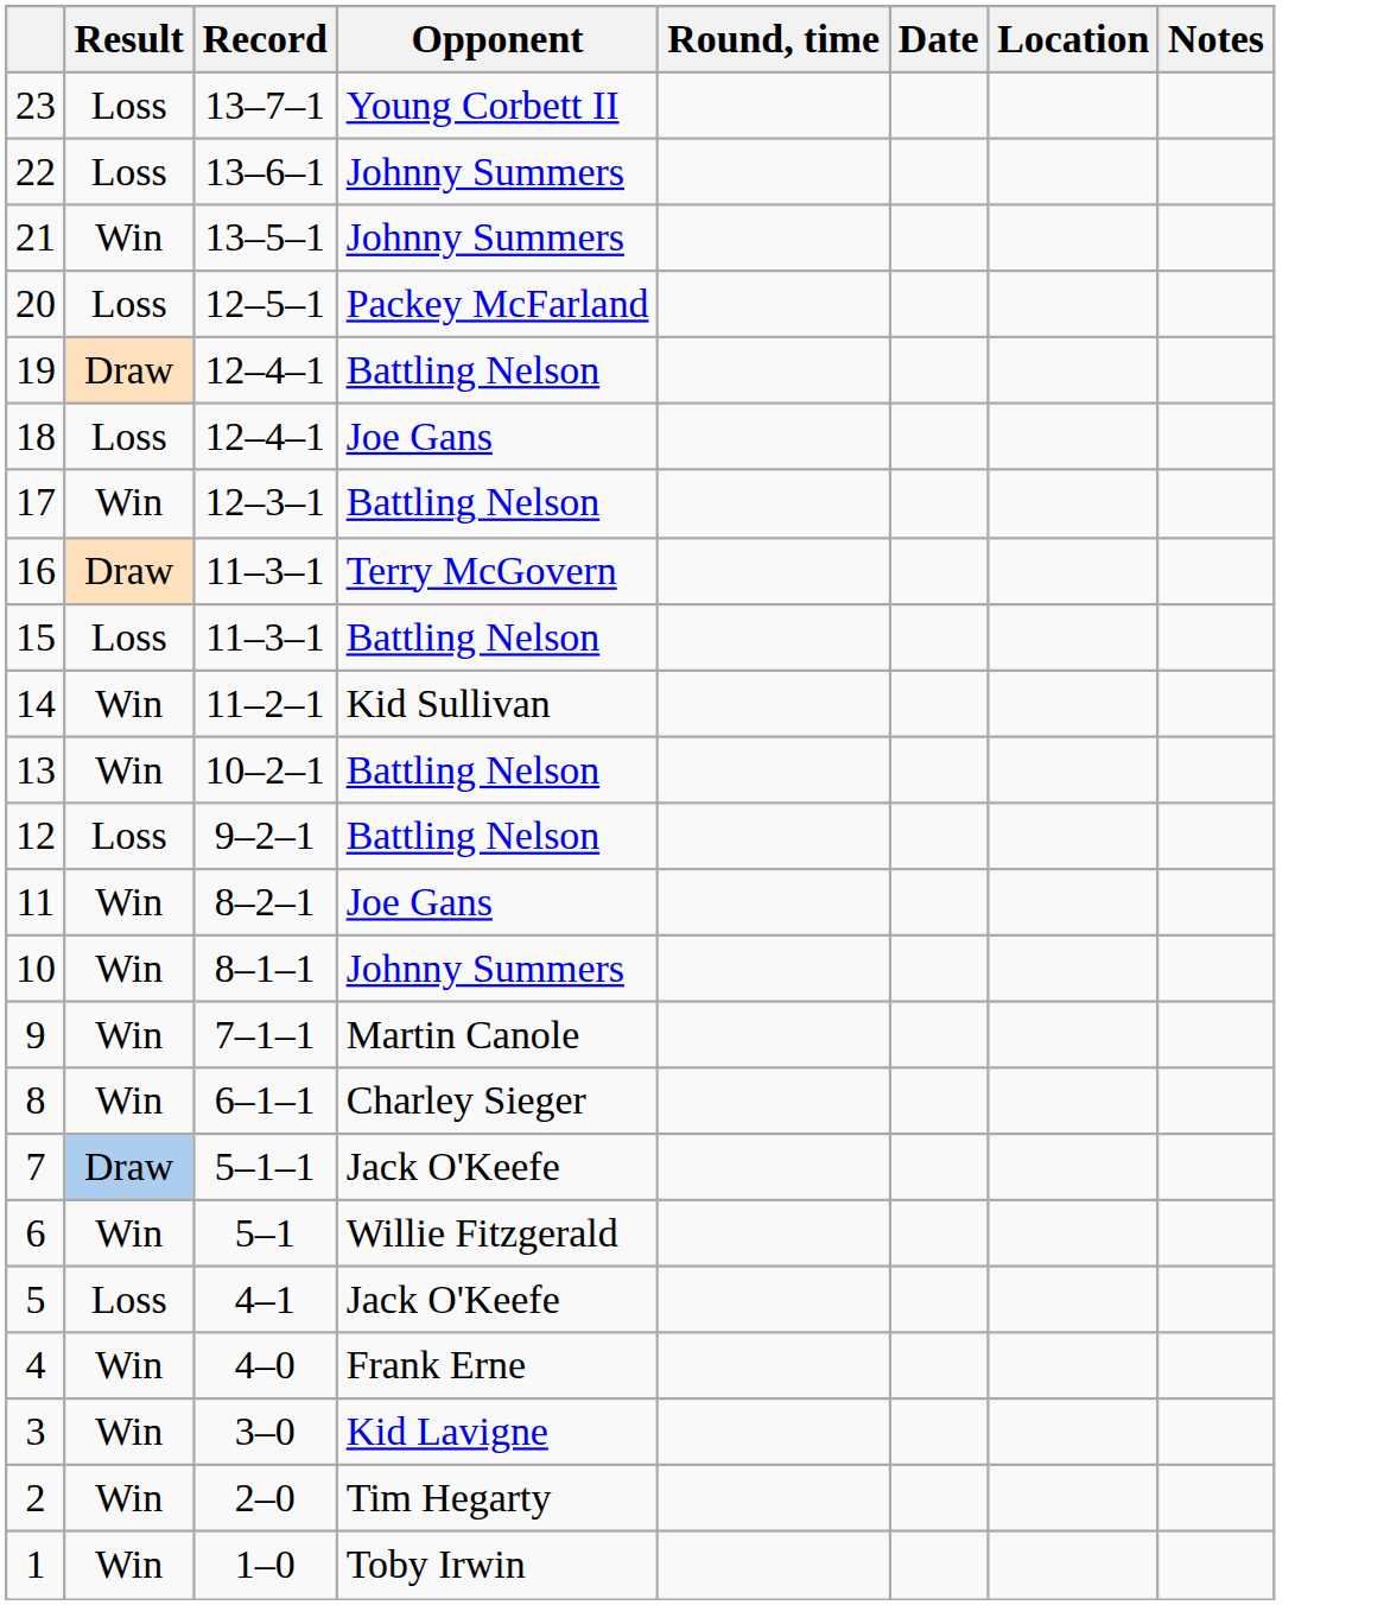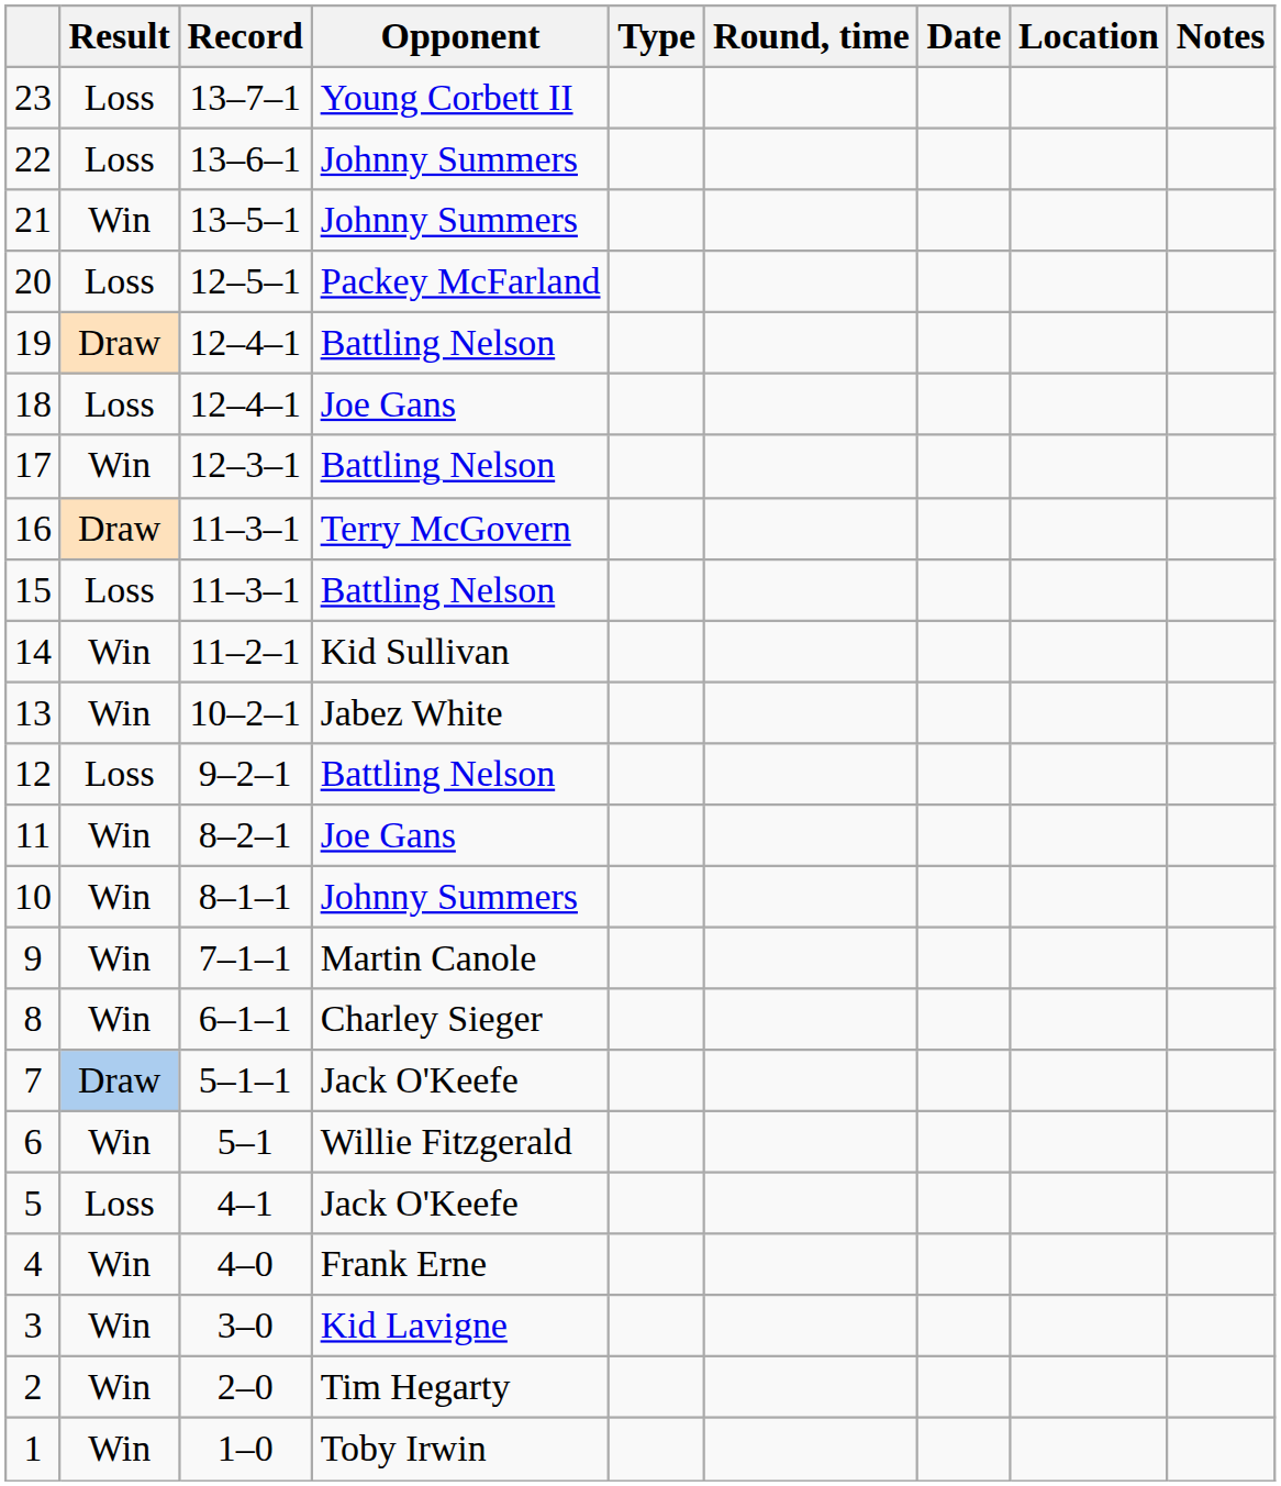 <table class="wikitable" style="text-align:center; font-size:95%">
 <tr>
 <th></th>
 <th>Result</th>
 <th>Record</th>
 <th>Opponent</th>
+<th>Type</th>
 <th>Round, time</th>
 <th>Date</th>
 <th>Location</th>
 <th>Notes</th>
 </tr>
 <tr align=center>
 <td>23</td>
 <td>Loss</td>
 <td>13–7–1 </td>
 <td align=left> <a href='#'>Young Corbett II</a></td>
 <td></td>
 <td></td>
+<td></td>
 <td align=left></td>
 <td align=left></td>
 </tr>
 <tr align=center>
 <td>22</td>
 <td>Loss</td>
 <td>13–6–1 </td>
 <td align=left> <a href='#'>Johnny Summers</a></td>
+<td></td>
 <td></td>
 <td></td>
 <td align=left></td>
 <td align=left></td>
 </tr>
 <tr align=center>
 <td>21</td>
 <td>Win</td>
 <td>13–5–1 </td>
 <td align=left> <a href='#'>Johnny Summers</a></td>
 <td></td>
 <td></td>
+<td></td>
 <td align=left></td>
 <td align=left></td>
 </tr>
 <tr align=center>
 <td>20</td>
 <td>Loss</td>
 <td>12–5–1 </td>
 <td align=left> <a href='#'>Packey McFarland</a></td>
+<td></td>
 <td></td>
 <td></td>
 <td align=left></td>
 <td align=left></td>
 </tr>
 <tr align=center>
 <td>19</td>
 <td style="background:#FEE1BC">Draw</td>
 <td>12–4–1 </td>
 <td align=left> <a href='#'>Battling Nelson</a></td>
 <td></td>
 <td></td>
+<td></td>
 <td align=left></td>
 <td align=left></td>
 </tr>
 <tr align=center>
 <td>18</td>
 <td>Loss</td>
 <td>12–4–1 </td>
 <td align=left> <a href='#'>Joe Gans</a></td>
+<td></td>
 <td></td>
 <td></td>
 <td align=left></td>
 <td align=left></td>
 </tr>
 <tr align=center>
 <td>17</td>
 <td>Win</td>
 <td>12–3–1 </td>
 <td align=left> <a href='#'>Battling Nelson</a></td>
 <td></td>
 <td></td>
+<td></td>
 <td align=left></td>
 <td align=left></td>
 </tr>
 <tr align=center>
 <td>16</td>
 <td style="background:#FEE1BC">Draw</td>
 <td>11–3–1 </td>
 <td align=left> <a href='#'>Terry McGovern</a></td>
+<td></td>
 <td></td>
 <td></td>
 <td align=left></td>
 <td align=left></td>
 </tr>
 <tr align=center>
 <td>15</td>
 <td>Loss</td>
 <td>11–3–1</td>
 <td align=left> <a href='#'>Battling Nelson</a></td>
 <td></td>
 <td></td>
+<td></td>
 <td align=left></td>
 <td align=left></td>
 </tr>
 <tr align=center>
 <td>14</td>
 <td>Win</td>
 <td>11–2–1</td>
 <td align=left> Kid Sullivan</td>
 <td></td>
 <td></td>
+<td></td>
 <td align=left></td>
 <td align=left></td>
 </tr>
 <tr align=center>
 <td>13</td>
 <td>Win</td>
 <td>10–2–1</td>
-<td align=left> <a href='#'>Battling Nelson</a></td>
+<td align=left> Jabez White</td>
+<td></td>
 <td></td>
 <td></td>
 <td align=left></td>
 <td align=left></td>
 </tr>
 <tr align=center>
 <td>12</td>
 <td>Loss</td>
 <td>9–2–1</td>
 <td align=left> <a href='#'>Battling Nelson</a></td>
 <td></td>
 <td></td>
+<td></td>
 <td align=left></td>
 <td align=left></td>
 </tr>
 <tr align=center>
 <td>11</td>
 <td>Win</td>
 <td>8–2–1</td>
 <td align=left> <a href='#'>Joe Gans</a></td>
+<td></td>
 <td></td>
 <td></td>
 <td align=left></td>
 <td align=left></td>
 </tr>
 <tr align=center>
 <td>10</td>
 <td>Win</td>
 <td>8–1–1</td>
 <td align=left> <a href='#'>Johnny Summers</a></td>
 <td></td>
 <td></td>
+<td></td>
 <td align=left></td>
 <td align=left></td>
 </tr>
 <tr align=center>
 <td>9</td>
 <td>Win</td>
 <td>7–1–1</td>
 <td align=left> Martin Canole</td>
+<td></td>
 <td></td>
 <td></td>
 <td align=left></td>
 <td align=left></td>
 </tr>
 <tr align=center>
 <td>8</td>
 <td>Win</td>
 <td>6–1–1</td>
 <td align=left> Charley Sieger</td>
 <td></td>
 <td></td>
+<td></td>
 <td align=left></td>
 <td align=left></td>
 </tr>
 <tr align=center>
 <td>7</td>
 <td style="background:#abcdef;">Draw</td>
 <td>5–1–1</td>
 <td align=left> Jack O'Keefe</td>
+<td></td>
 <td></td>
 <td></td>
 <td align=left></td>
 <td align=left></td>
 </tr>
 <tr align=center>
 <td>6</td>
 <td>Win</td>
 <td>5–1</td>
 <td align=left> Willie Fitzgerald</td>
 <td></td>
 <td></td>
+<td></td>
 <td align=left></td>
 <td align=left></td>
 </tr>
 <tr align=center>
 <td>5</td>
 <td>Loss</td>
 <td>4–1</td>
 <td align=left> Jack O'Keefe</td>
+<td></td>
 <td></td>
 <td></td>
 <td align=left></td>
 <td align=left></td>
 </tr>
 <tr align=center>
 <td>4</td>
 <td>Win</td>
 <td>4–0</td>
 <td align=left> Frank Erne</td>
 <td></td>
 <td></td>
+<td></td>
 <td align=left></td>
 <td align=left></td>
 </tr>
 <tr align=center>
 <td>3</td>
 <td>Win</td>
 <td>3–0</td>
 <td align=left> <a href='#'>Kid Lavigne</a></td>
+<td></td>
 <td></td>
 <td></td>
 <td align=left></td>
 <td align=left></td>
 </tr>
 <tr align=center>
 <td>2</td>
 <td>Win</td>
 <td>2–0</td>
 <td align=left> Tim Hegarty</td>
 <td></td>
 <td></td>
+<td></td>
 <td align=left></td>
 <td align=left></td>
 </tr>
 <tr align=center>
 <td>1</td>
 <td>Win</td>
 <td>1–0</td>
 <td align=left> Toby Irwin</td>
 <td></td>
 <td></td>
+<td></td>
 <td align=left></td>
 <td align=left></td>
 </tr>
 </table>
